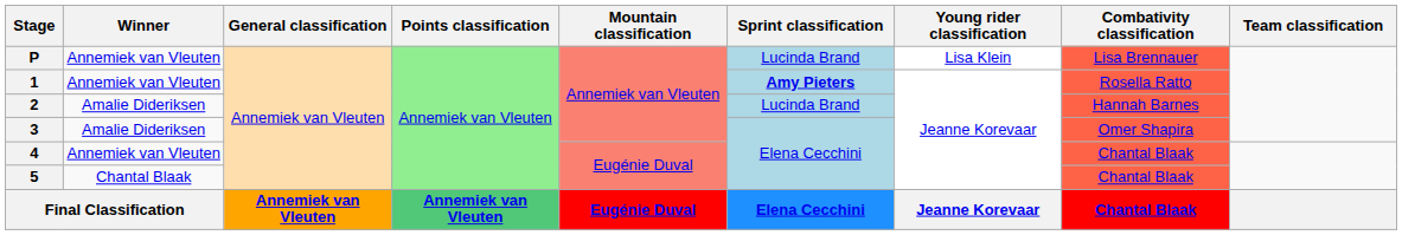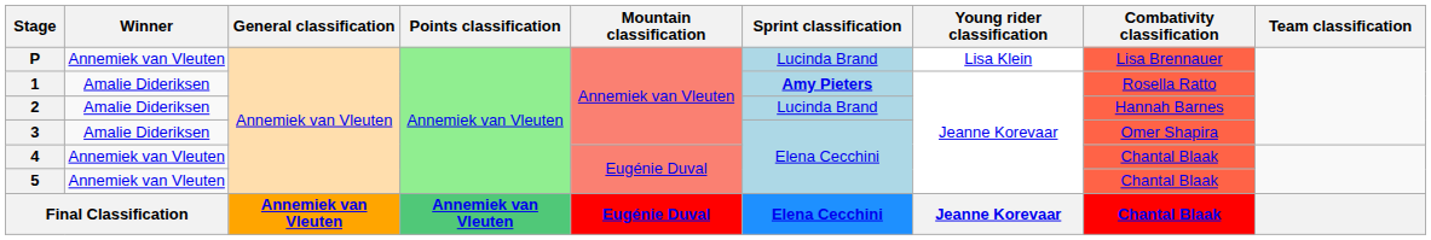 <table class="wikitable" style="text-align: center; font-size:86%;">
 <tr style="background-color: #efefef;">
 <th width="1%">Stage</th>
 <th width="7%">Winner</th>
 <th width="7%">General classification<br></th>
 <th width="7%">Points classification<br></th>
 <th width="7%">Mountain classification<br></th>
 <th width="7%">Sprint classification<br></th>
 <th width="7%">Young rider classification<br></th>
 <th width="7%">Combativity classification<br></th>
 <th width="7%">Team classification<br></th>
 </tr>
 <tr>
 <th>P</th>
 <td><a href='#'>Annemiek van Vleuten</a></td>
 <td style="background:navajowhite;" rowspan=6><a href='#'>Annemiek van Vleuten</a></td>
 <td style="background:lightgreen;" rowspan=6><a href='#'>Annemiek van Vleuten</a></td>
 <td style="background:salmon;" rowspan=4><a href='#'>Annemiek van Vleuten</a></td>
 <td style="background:lightblue;" rowspan=1><a href='#'>Lucinda Brand</a></td>
 <td style="background:white;" rowspan=1><a href='#'>Lisa Klein</a></td>
 <td style="background:tomato;" rowspan=1><a href='#'>Lisa Brennauer</a></td>
 <td rowspan=4></td>
 </tr>
 <tr>
 <th>1</th>
-<td><a href='#'>Annemiek van Vleuten</a></td>
+<td><a href='#'>Amalie Dideriksen</a></td>
 <td style="background:lightblue;" rowspan=1><strong><a href='#'>Amy Pieters</a></strong></td>
 <td style="background:white;" rowspan=5><a href='#'>Jeanne Korevaar</a></td>
 <td style="background:tomato;" rowspan=1><a href='#'>Rosella Ratto</a></td>
 </tr>
 <tr>
 <th>2</th>
 <td><a href='#'>Amalie Dideriksen</a></td>
 <td style="background:lightblue;" rowspan=1><a href='#'>Lucinda Brand</a></td>
 <td style="background:tomato;" rowspan=1><a href='#'>Hannah Barnes</a></td>
 </tr>
 <tr>
 <th>3</th>
 <td><a href='#'>Amalie Dideriksen</a></td>
 <td style="background:lightblue;" rowspan=3><a href='#'>Elena Cecchini</a></td>
 <td style="background:tomato;" rowspan=1><a href='#'>Omer Shapira</a></td>
 </tr>
 <tr>
 <th>4</th>
 <td><a href='#'>Annemiek van Vleuten</a></td>
 <td style="background:salmon;" rowspan=2><a href='#'>Eugénie Duval</a></td>
 <td style="background:tomato;" rowspan=1><a href='#'>Chantal Blaak</a></td>
 <td rowspan=2></td>
 </tr>
 <tr>
 <th>5</th>
-<td><a href='#'>Chantal Blaak</a></td>
+<td><a href='#'>Annemiek van Vleuten</a></td>
 <td style="background:tomato;" rowspan=1><a href='#'>Chantal Blaak</a></td>
 </tr>
 <tr>
 <th colspan=2><strong>Final Classification</strong></th>
 <th style="background:orange;"><a href='#'>Annemiek van Vleuten</a></th>
 <th style="background:#50c878;"><a href='#'>Annemiek van Vleuten</a></th>
 <th style="background:red;"><a href='#'>Eugénie Duval</a></th>
 <th style="background:dodgerblue;"><a href='#'>Elena Cecchini</a></th>
 <th style="background:offwhite;"><a href='#'>Jeanne Korevaar</a></th>
 <th style="background:red;"><a href='#'>Chantal Blaak</a></th>
 <th colspan=1></th>
 </tr>
 </table>
